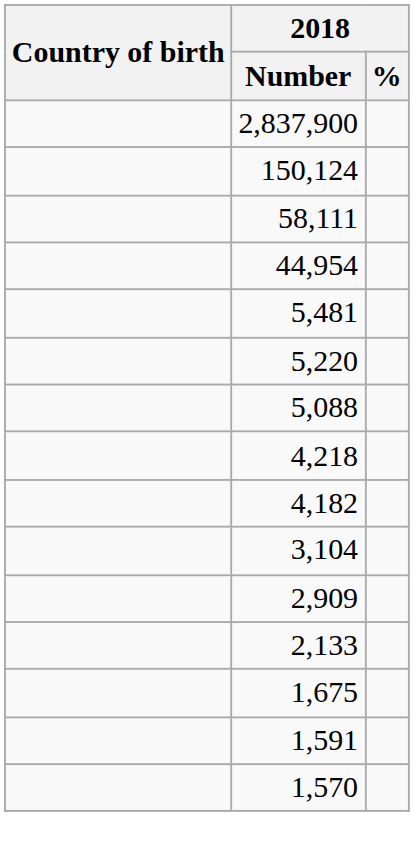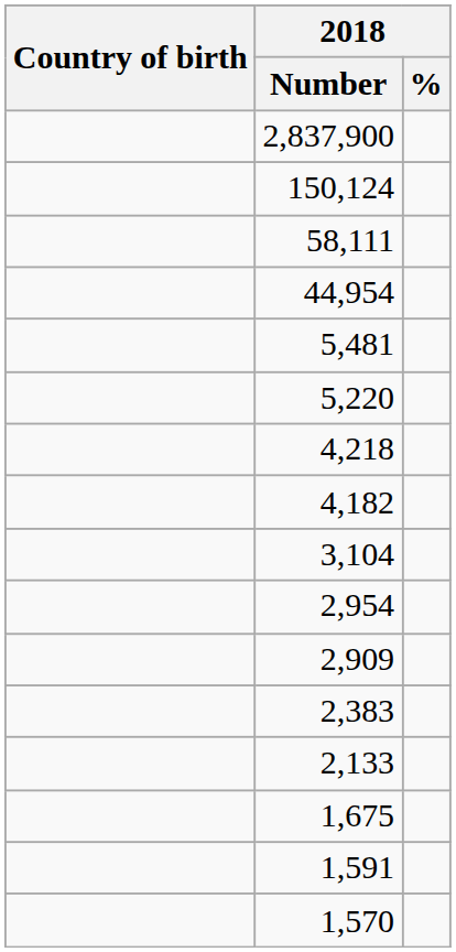 <table class="wikitable sortable" border="1" style="text-align:right">
 <tr>
 <th rowspan="2">Country of birth</th>
 <th colspan="2">2018</th>
 </tr>
 <tr>
 <th>Number</th>
 <th>%</th>
 </tr>
 <tr>
 <td></td>
 <td>2,837,900</td>
 <td></td>
 </tr>
 <tr>
 <td></td>
 <td>150,124</td>
 <td></td>
 </tr>
 <tr>
 <td></td>
 <td>58,111</td>
 <td></td>
 </tr>
 <tr>
 <td></td>
 <td>44,954</td>
 <td></td>
 </tr>
 <tr>
 <td></td>
 <td>5,481</td>
 <td></td>
 </tr>
 <tr>
 <td></td>
 <td>5,220</td>
 <td></td>
 </tr>
 <tr>
 <td></td>
-<td>5,088</td>
-<td></td>
-</tr>
-<tr>
-<td></td>
 <td>4,218</td>
 <td></td>
 </tr>
 <tr>
 <td></td>
 <td>4,182</td>
 <td></td>
 </tr>
 <tr>
 <td></td>
 <td>3,104</td>
 <td></td>
 </tr>
 <tr>
 <td></td>
+<td>2,954</td>
+<td></td>
+</tr>
+<tr>
+<td></td>
 <td>2,909</td>
+<td></td>
+</tr>
+<tr>
+<td></td>
+<td>2,383</td>
 <td></td>
 </tr>
 <tr>
 <td></td>
 <td>2,133</td>
 <td></td>
 </tr>
 <tr>
 <td></td>
 <td>1,675</td>
 <td></td>
 </tr>
 <tr>
 <td></td>
 <td>1,591</td>
 <td></td>
 </tr>
 <tr>
 <td></td>
 <td>1,570</td>
 <td></td>
 </tr>
 </table>
